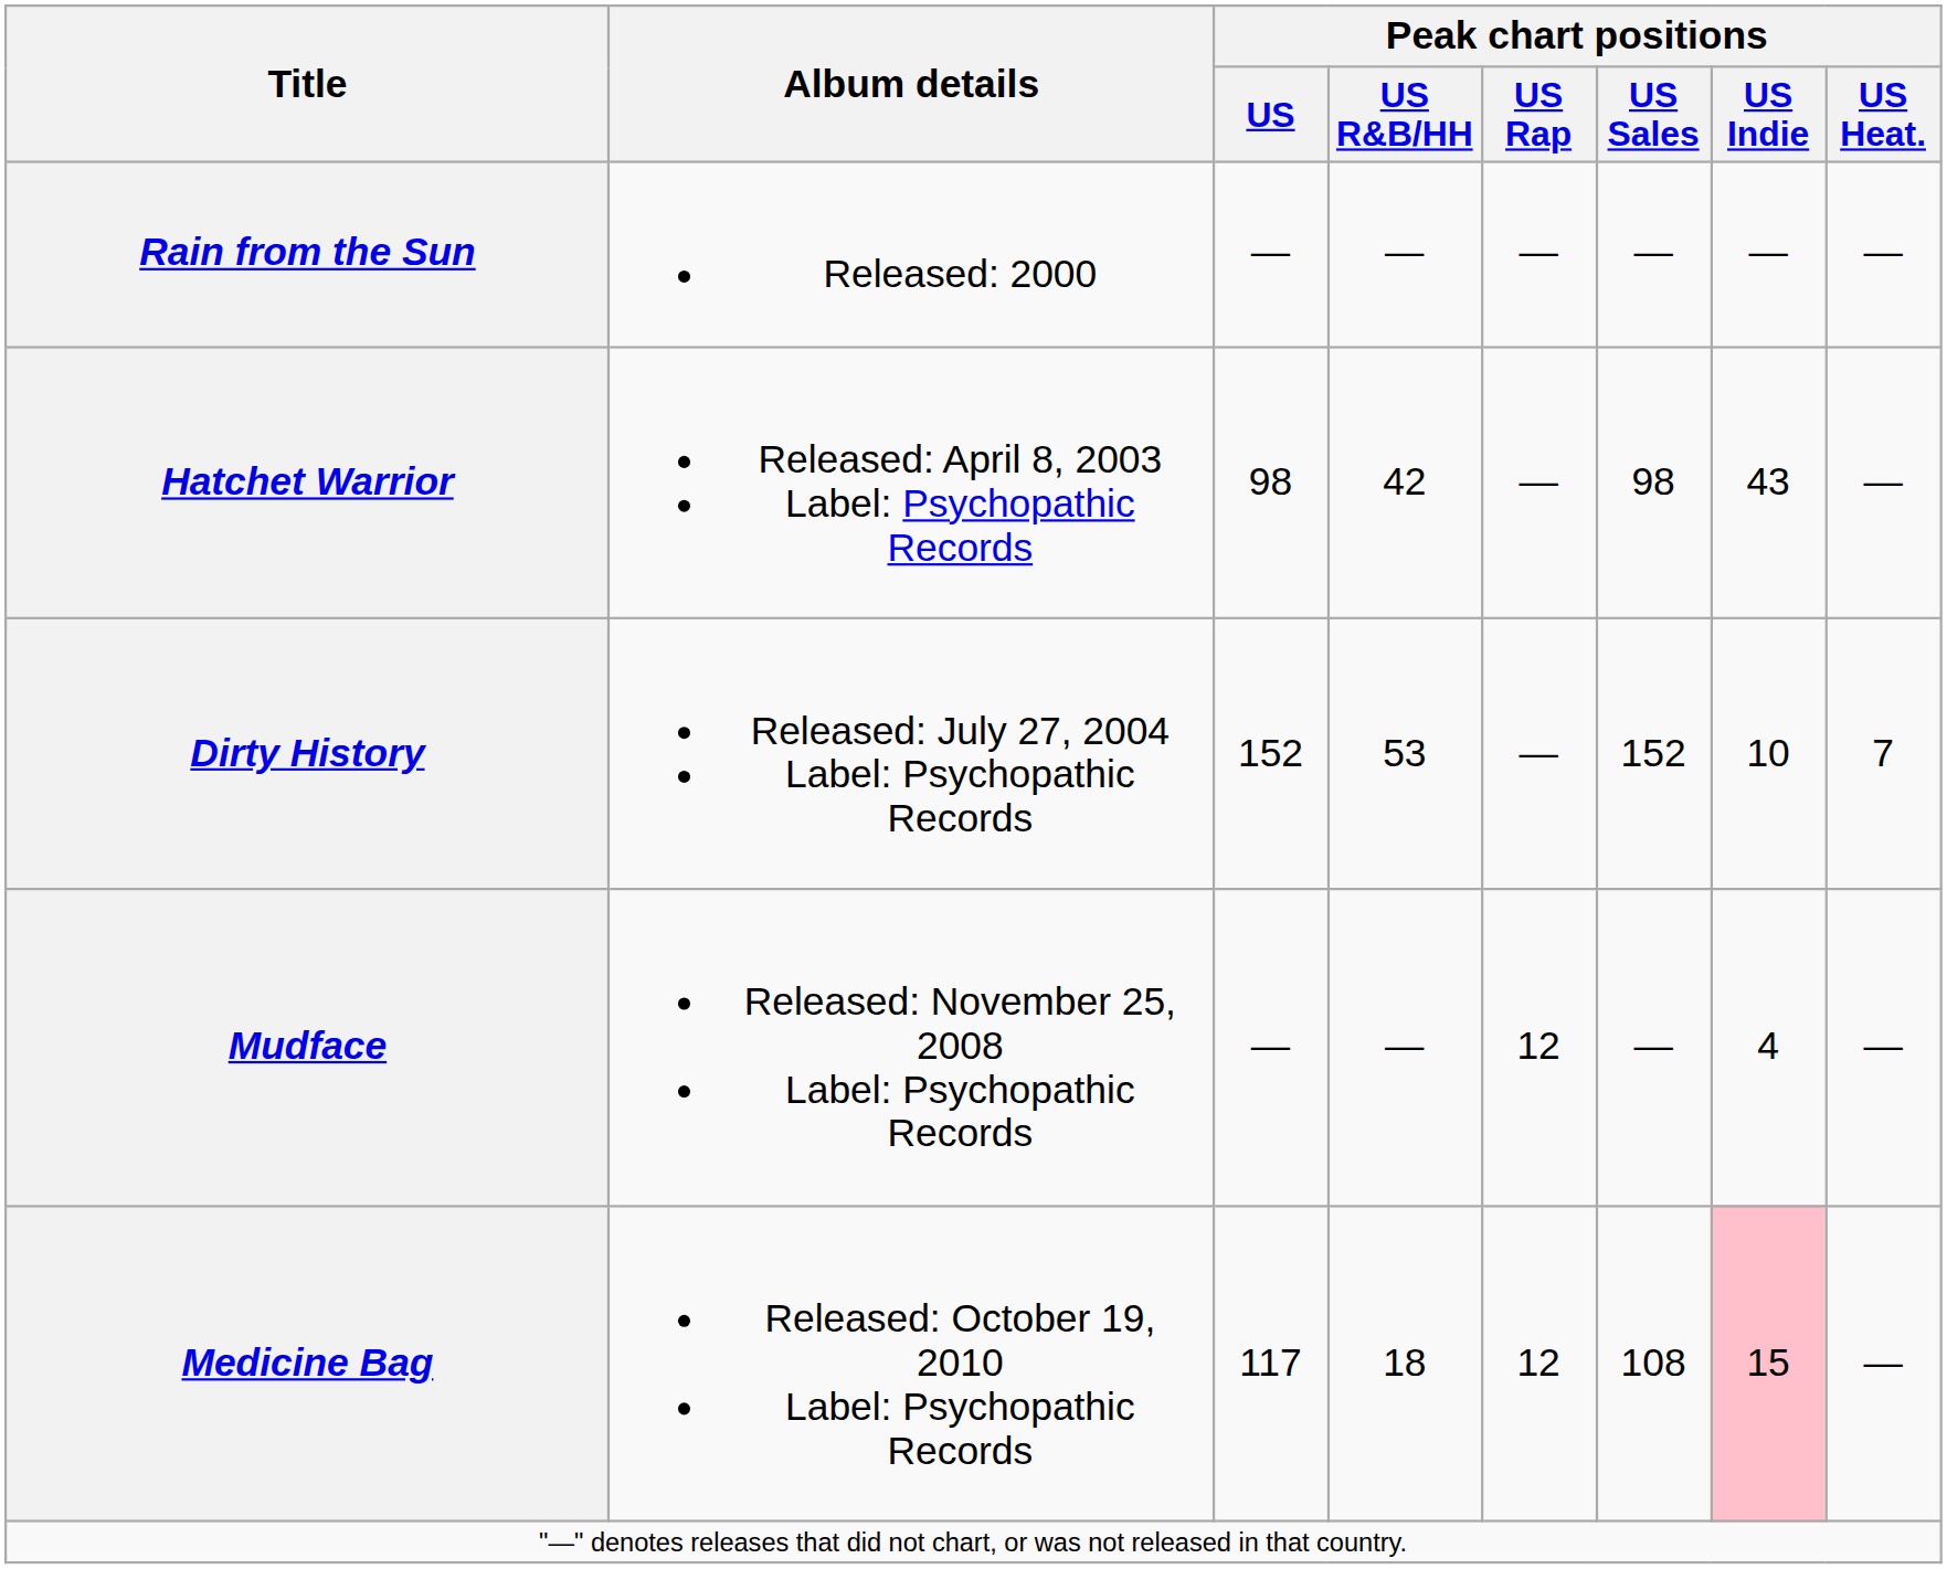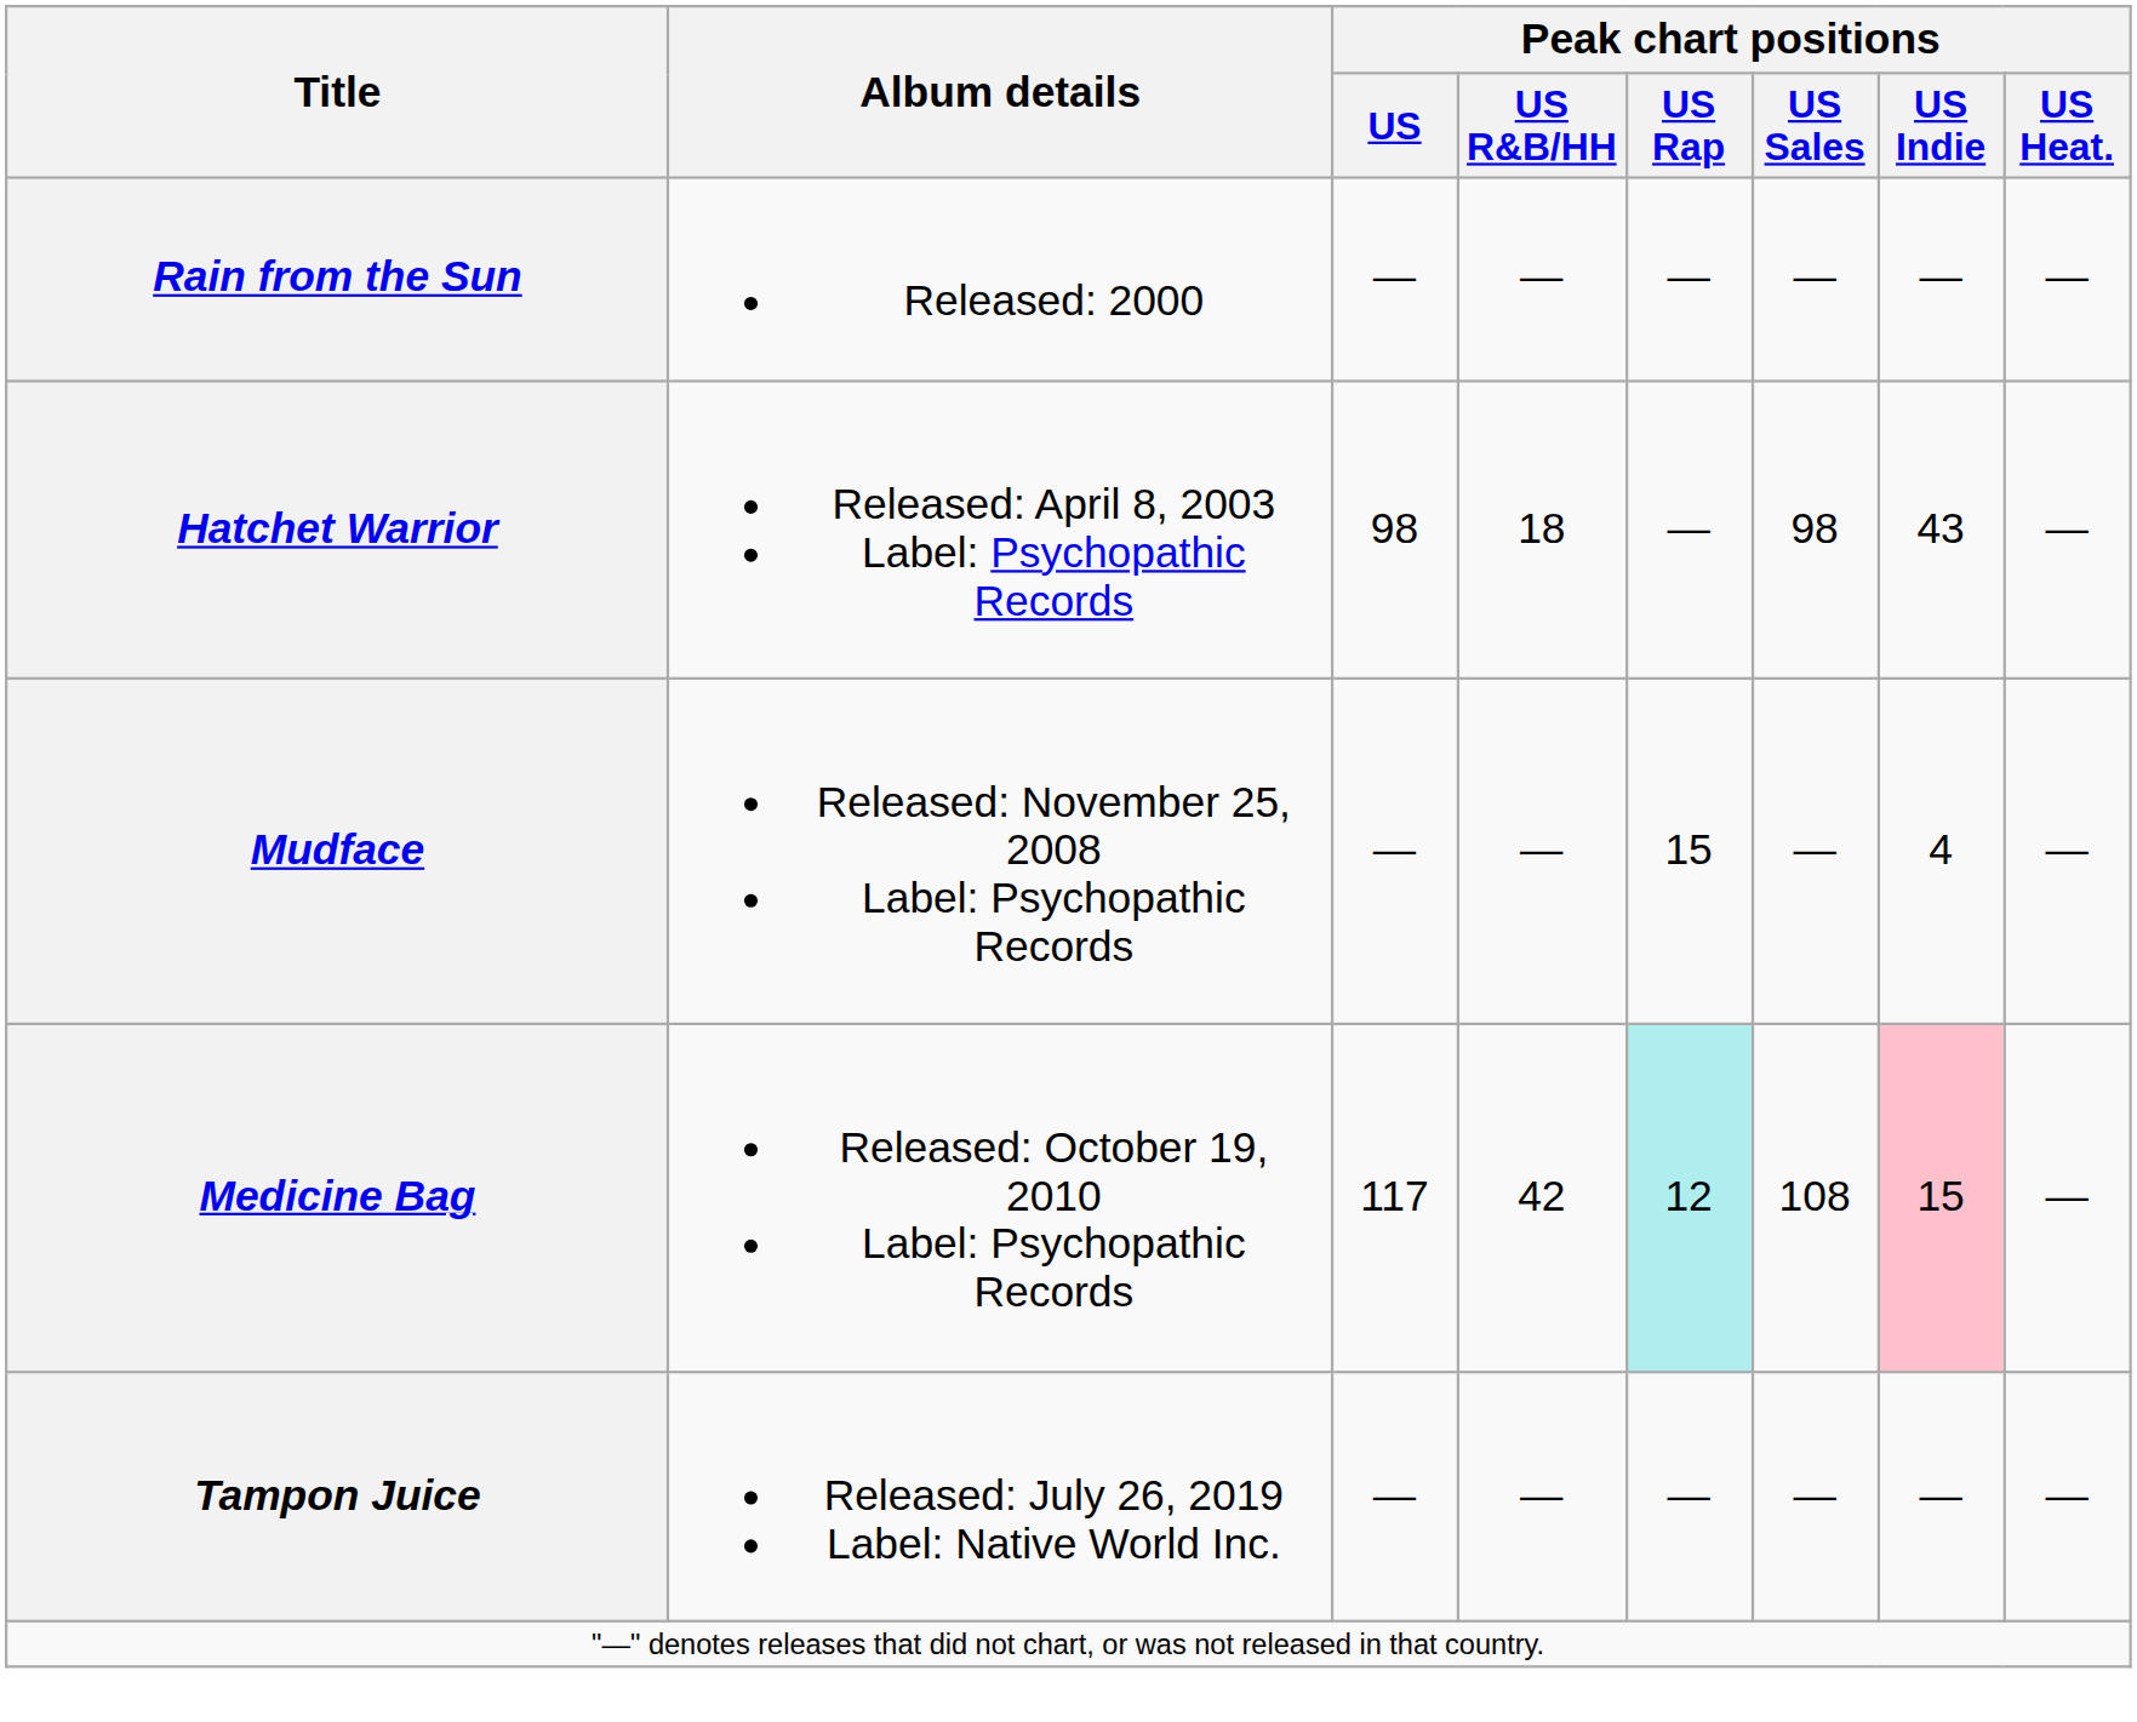 <table class="wikitable plainrowheaders" style="text-align:center;">
 <tr>
 <th scope="col" rowspan="2" style="width:15em;">Title</th>
 <th scope="col" rowspan="2" style="width:15em;">Album details</th>
 <th colspan="6" scope="col">Peak chart positions</th>
 </tr>
 <tr>
 <th scope="col" style="width:2.8em;font-size:90%;"><a href='#'>US</a><br></th>
 <th scope="col" style="width:2.8em;font-size:90%;"><a href='#'>US R&B/HH</a><br></th>
 <th scope="col" style="width:2.8em;font-size:90%;"><a href='#'>US Rap</a><br></th>
 <th scope="col" style="width:2.8em;font-size:90%;"><a href='#'>US Sales</a><br></th>
 <th scope="col" style="width:2.8em;font-size:90%;"><a href='#'>US Indie</a><br></th>
 <th scope="col" style="width:2.8em;font-size:90%;"><a href='#'>US Heat.</a></th>
 </tr>
 <tr>
 <th scope="row"><em><a href='#'>Rain from the Sun</a></em></th>
 <td><br><ul><li>Released: 2000</li></ul></td>
 <td>—</td>
 <td>—</td>
 <td>—</td>
 <td>—</td>
 <td>—</td>
 <td>—</td>
 </tr>
 <tr>
 <th scope="row"><em><a href='#'>Hatchet Warrior</a></em></th>
 <td><br><ul><li>Released: April 8, 2003</li><li>Label: <a href='#'>Psychopathic Records</a></li></ul></td>
 <td>98</td>
-<td>42</td>
+<td>18</td>
 <td>—</td>
 <td>98</td>
 <td>43</td>
 <td>—</td>
 </tr>
 <tr>
-<th scope="row"><em><a href='#'>Dirty History</a></em></th>
-<td><br><ul><li>Released: July 27, 2004</li><li>Label: Psychopathic Records</li></ul></td>
-<td>152</td>
-<td>53</td>
-<td>—</td>
-<td>152</td>
-<td>10</td>
-<td>7</td>
-</tr>
-<tr>
 <th scope="row"><em><a href='#'>Mudface</a></em></th>
 <td><br><ul><li>Released: November 25, 2008</li><li>Label: Psychopathic Records</li></ul></td>
 <td>—</td>
 <td>—</td>
-<td>12</td>
+<td>15</td>
 <td>—</td>
 <td>4</td>
 <td>—</td>
 </tr>
 <tr>
 <th scope="row"><em><a href='#'>Medicine Bag</a></em></th>
 <td><br><ul><li>Released: October 19, 2010</li><li>Label: Psychopathic Records</li></ul></td>
 <td>117</td>
-<td>18</td>
-<td>12</td>
+<td>42</td>
+<td style="background: paleturquoise;">12</td>
 <td>108</td>
 <td style="background: pink;">15</td>
+<td>—</td>
+</tr>
+<tr>
+<th scope="row"><em>Tampon Juice</em></th>
+<td><br><ul><li>Released: July 26, 2019</li><li>Label: Native World Inc.</li></ul></td>
+<td>—</td>
+<td>—</td>
+<td>—</td>
+<td>—</td>
+<td>—</td>
 <td>—</td>
 </tr>
 <tr>
 <td colspan="8" style="text-align:center; font-size:8pt;">"—" denotes releases that did not chart, or was not released in that country.</td>
 </tr>
 </table>
